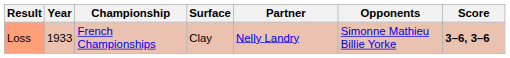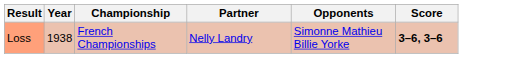 <table class="sortable wikitable">
 <tr>
 <th style="width:40px">Result</th>
 <th style="width:30px">Year</th>
 <th style="width:150px">Championship</th>
-<th style="width:50px">Surface</th>
 <th style="width:140px">Partner</th>
 <th style="width:140px">Opponents</th>
 <th style="width:80px" class="unsortable">Score</th>
 </tr>
 <tr style="background:#ebc2af;">
 <td style="background:#ffa07a;">Loss</td>
-<td>1933</td>
+<td>1938</td>
 <td><a href='#'>French Championships</a></td>
-<td>Clay</td>
 <td> <a href='#'>Nelly Landry</a></td>
 <td> <a href='#'>Simonne Mathieu</a><br> <a href='#'>Billie Yorke</a></td>
 <td><strong>3–6, 3–6</strong></td>
 </tr>
 </table>
